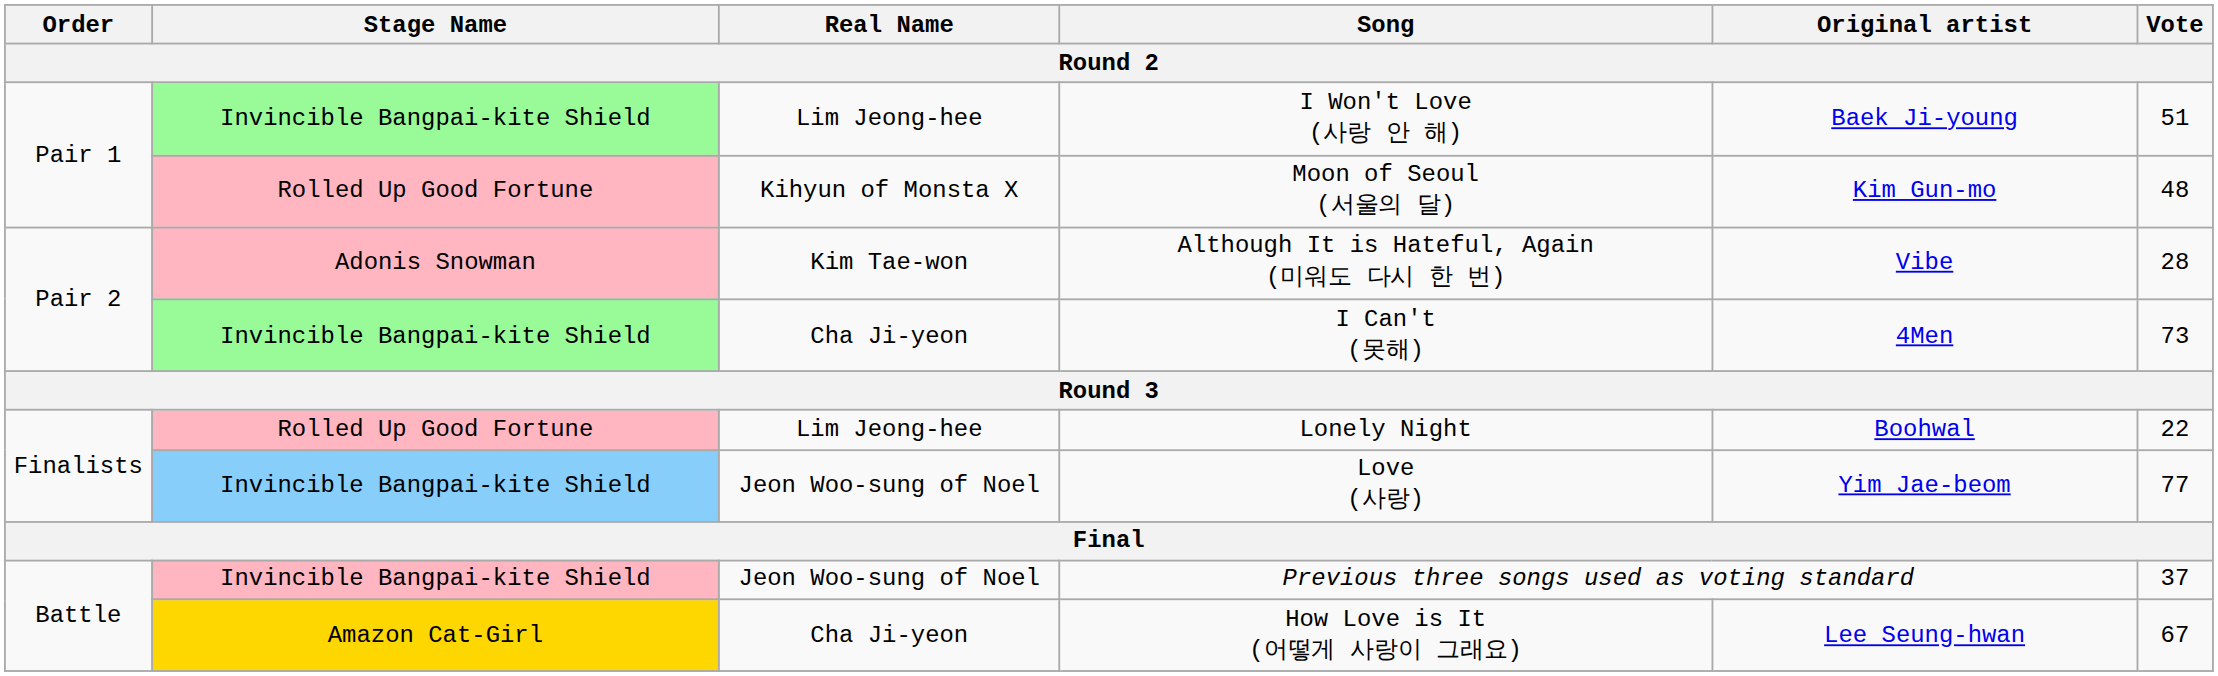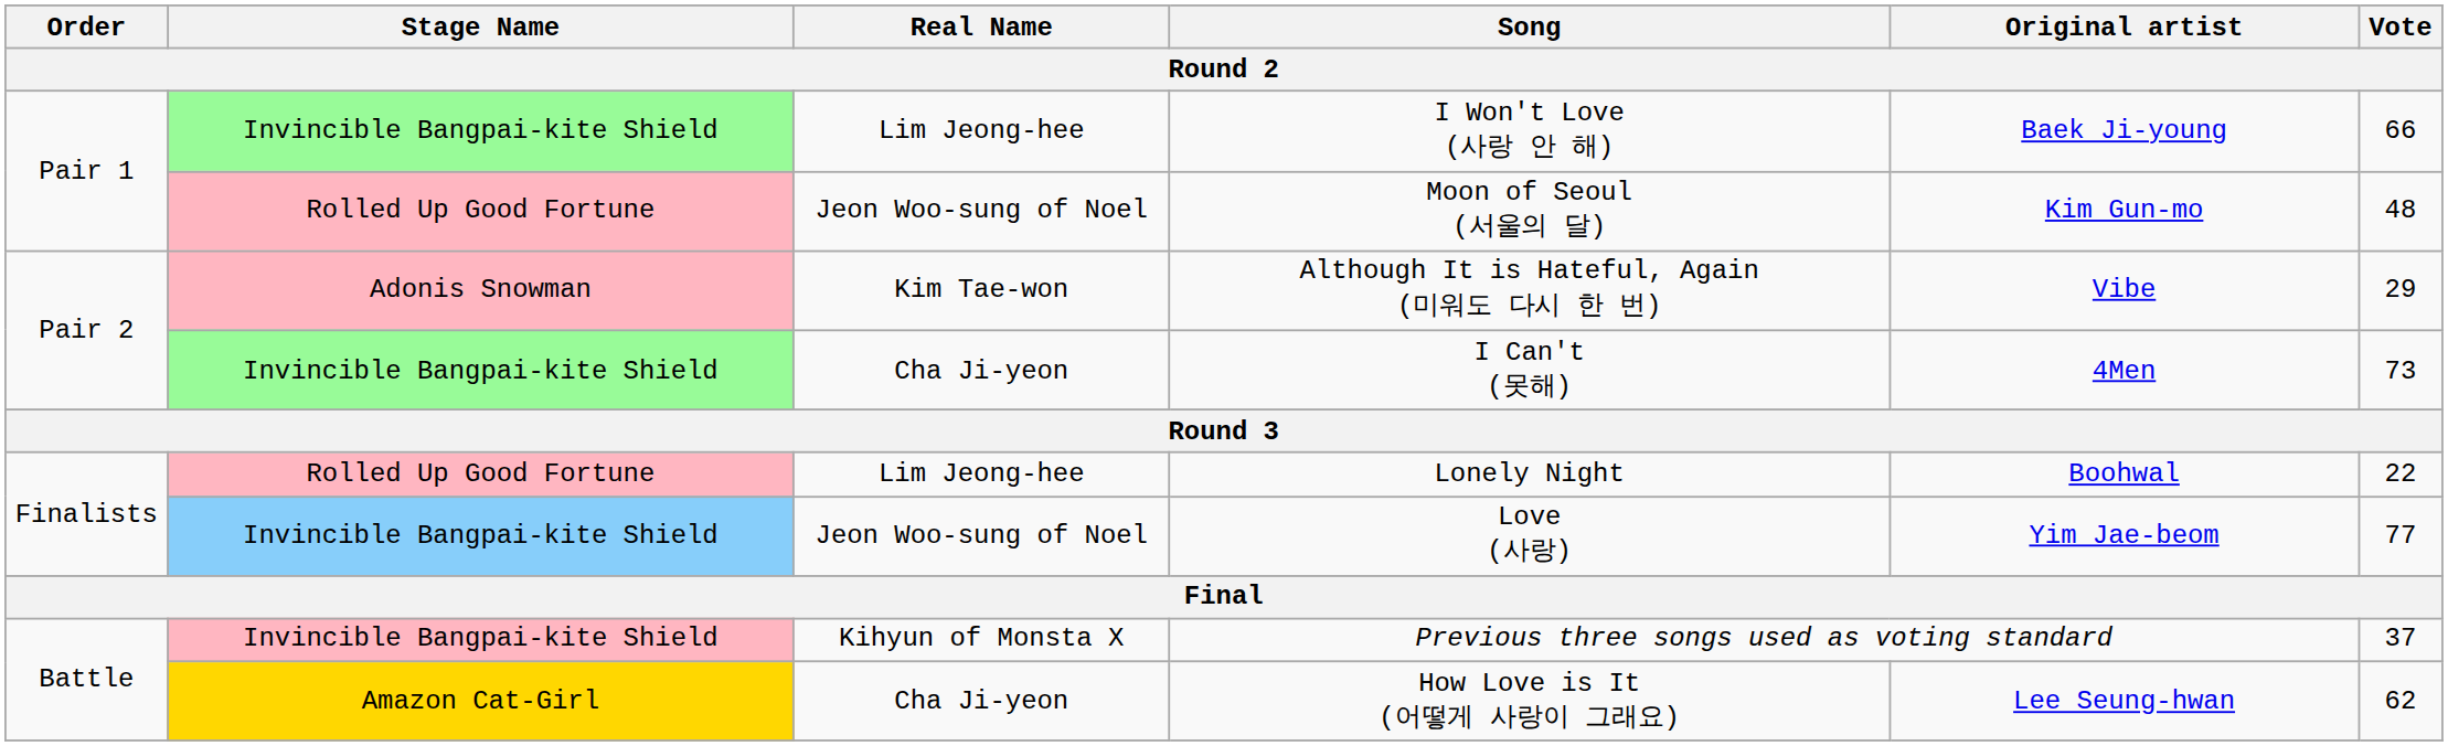 <table class="wikitable" style="text-align:center; width:95%;">
 <tr>
 <th style="width:1%;">Order</th>
 <th style="width:20%;">Stage Name</th>
 <th style="width:12%;">Real Name</th>
 <th style="width:23%;">Song</th>
 <th style="width:15%;">Original artist</th>
 <th style="width:1%;">Vote</th>
 </tr>
 <tr>
 <th colspan=6>Round 2</th>
 </tr>
 <tr>
 <td rowspan=2>Pair 1</td>
 <td bgcolor="palegreen">Invincible Bangpai-kite Shield</td>
 <td>Lim Jeong-hee</td>
 <td>I Won't Love<br>(사랑 안 해)</td>
 <td><a href='#'>Baek Ji-young</a></td>
-<td>51</td>
+<td>66</td>
 </tr>
 <tr>
 <td bgcolor="lightpink">Rolled Up Good Fortune</td>
-<td>Kihyun of Monsta X</td>
+<td>Jeon Woo-sung of Noel</td>
 <td>Moon of Seoul<br>(서울의 달)</td>
 <td><a href='#'>Kim Gun-mo</a></td>
 <td>48</td>
 </tr>
 <tr>
 <td rowspan=2>Pair 2</td>
 <td bgcolor="lightpink">Adonis Snowman</td>
 <td>Kim Tae-won</td>
 <td>Although It is Hateful, Again<br>(미워도 다시 한 번)</td>
 <td><a href='#'>Vibe</a></td>
-<td>28</td>
+<td>29</td>
 </tr>
 <tr>
 <td bgcolor="palegreen">Invincible Bangpai-kite Shield</td>
 <td>Cha Ji-yeon</td>
 <td>I Can't<br>(못해)</td>
 <td><a href='#'>4Men</a></td>
 <td>73</td>
 </tr>
 <tr>
 <th colspan=6>Round 3</th>
 </tr>
 <tr>
 <td rowspan=2>Finalists</td>
 <td bgcolor="lightpink">Rolled Up Good Fortune</td>
 <td>Lim Jeong-hee</td>
 <td>Lonely Night</td>
 <td><a href='#'>Boohwal</a></td>
 <td>22</td>
 </tr>
 <tr>
 <td bgcolor="lightskyblue">Invincible Bangpai-kite Shield</td>
 <td>Jeon Woo-sung of Noel</td>
 <td>Love<br>(사랑)</td>
 <td><a href='#'>Yim Jae-beom</a></td>
 <td>77</td>
 </tr>
 <tr>
 <th colspan=6>Final</th>
 </tr>
 <tr>
 <td rowspan=2>Battle</td>
 <td bgcolor="lightpink">Invincible Bangpai-kite Shield</td>
-<td>Jeon Woo-sung of Noel</td>
+<td>Kihyun of Monsta X</td>
 <td colspan=2><em>Previous three songs used as voting standard</em></td>
 <td>37</td>
 </tr>
 <tr>
 <td bgcolor="gold">Amazon Cat-Girl</td>
 <td>Cha Ji-yeon</td>
 <td>How Love is It<br>(어떻게 사랑이 그래요)</td>
 <td><a href='#'>Lee Seung-hwan</a></td>
-<td>67</td>
+<td>62</td>
 </tr>
 </table>
